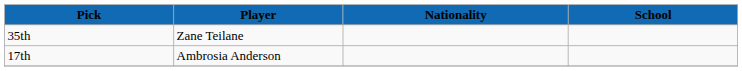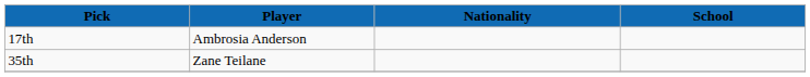 <table class="wikitable sortable sortable">
 <tr>
 <th style="background:#106bb4;" width="15%">Pick</th>
 <th style="background:#106bb4;" width="15%">Player</th>
 <th style="background:#106bb4;" width="20%">Nationality</th>
 <th style="background:#106bb4;" width="15%">School</th>
 </tr>
 <tr>
+<td>17th</td>
+<td>Ambrosia Anderson</td>
+<td></td>
+<td></td>
+</tr>
+<tr>
 <td>35th</td>
 <td>Zane Teilane</td>
 <td></td>
 <td></td>
 </tr>
 <tr>
-<td>17th</td>
-<td>Ambrosia Anderson</td>
-<td></td>
-<td></td>
-</tr>
-<tr>
 </tr>
 </table>
